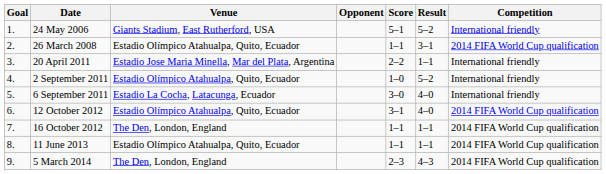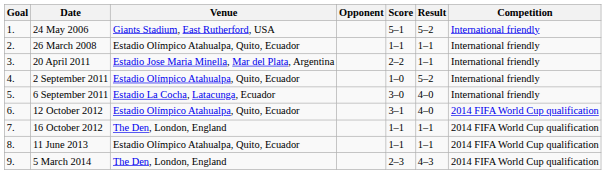 <table class="wikitable" align=center>
 <tr>
 <th>Goal</th>
 <th>Date</th>
 <th>Venue</th>
 <th>Opponent</th>
 <th>Score</th>
 <th>Result</th>
 <th>Competition</th>
 </tr>
 <tr>
 <td>1.</td>
 <td>24 May 2006</td>
 <td><a href='#'>Giants Stadium</a>, <a href='#'>East Rutherford</a>, USA</td>
 <td></td>
 <td>5–1</td>
 <td>5–2</td>
 <td><a href='#'>International friendly</a></td>
 </tr>
 <tr>
 <td>2.</td>
 <td>26 March 2008</td>
 <td>Estadio Olímpico Atahualpa, Quito, Ecuador</td>
 <td></td>
 <td>1–1</td>
-<td>3–1</td>
-<td><a href='#'>2014 FIFA World Cup qualification</a></td>
+<td>1–1</td>
+<td>International friendly</td>
 </tr>
 <tr>
 <td>3.</td>
 <td>20 April 2011</td>
 <td><a href='#'>Estadio Jose Maria Minella</a>, <a href='#'>Mar del Plata</a>, Argentina</td>
 <td></td>
 <td>2–2</td>
 <td>1–1</td>
 <td>International friendly</td>
 </tr>
 <tr>
 <td>4.</td>
 <td>2 September 2011</td>
 <td><a href='#'>Estadio Olímpico Atahualpa</a>, Quito, Ecuador</td>
 <td></td>
 <td>1–0</td>
 <td>5–2</td>
 <td>International friendly</td>
 </tr>
 <tr>
 <td>5.</td>
 <td>6 September 2011</td>
 <td><a href='#'>Estadio La Cocha</a>, <a href='#'>Latacunga</a>, Ecuador</td>
 <td></td>
 <td>3–0</td>
 <td>4–0</td>
 <td>International friendly</td>
 </tr>
 <tr>
 <td>6.</td>
 <td>12 October 2012</td>
 <td><a href='#'>Estadio Olímpico Atahualpa</a>, Quito, Ecuador</td>
 <td></td>
 <td>3–1</td>
 <td>4–0</td>
 <td><a href='#'>2014 FIFA World Cup qualification</a></td>
 </tr>
 <tr>
 <td>7.</td>
 <td>16 October 2012</td>
 <td><a href='#'>The Den</a>, London, England</td>
 <td></td>
 <td>1–1</td>
 <td>1–1</td>
 <td>2014 FIFA World Cup qualification</td>
 </tr>
 <tr>
 <td>8.</td>
 <td>11 June 2013</td>
 <td>Estadio Olímpico Atahualpa, Quito, Ecuador</td>
 <td></td>
 <td>1–1</td>
 <td>1–1</td>
 <td>2014 FIFA World Cup qualification</td>
 </tr>
 <tr>
 <td>9.</td>
 <td>5 March 2014</td>
 <td><a href='#'>The Den</a>, London, England</td>
 <td></td>
 <td>2–3</td>
 <td>4–3</td>
 <td>2014 FIFA World Cup qualification</td>
 </tr>
 </table>
